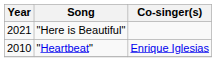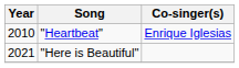 <table class="wikitable">
 <tr>
 <th>Year</th>
 <th>Song</th>
 <th>Co-singer(s)</th>
 </tr>
 <tr>
+<td>2010</td>
+<td>"<a href='#'>Heartbeat</a>"</td>
+<td><a href='#'>Enrique Iglesias</a></td>
+</tr>
+<tr>
 <td>2021</td>
 <td>"Here is Beautiful"</td>
 <td></td>
 </tr>
 <tr>
-<td>2010</td>
-<td>"<a href='#'>Heartbeat</a>"</td>
-<td><a href='#'>Enrique Iglesias</a></td>
-</tr>
-<tr>
 </tr>
 </table>
